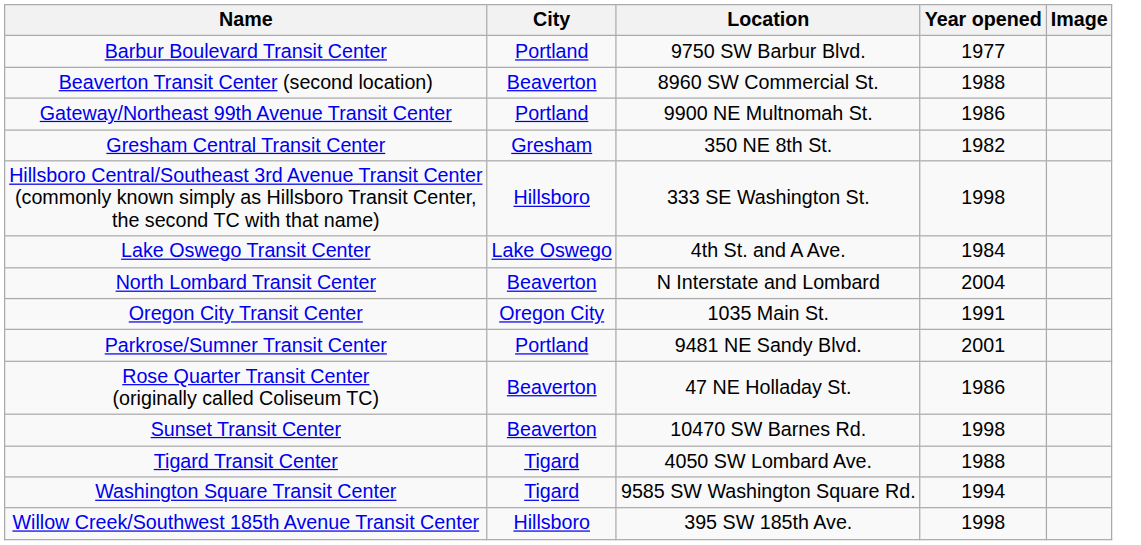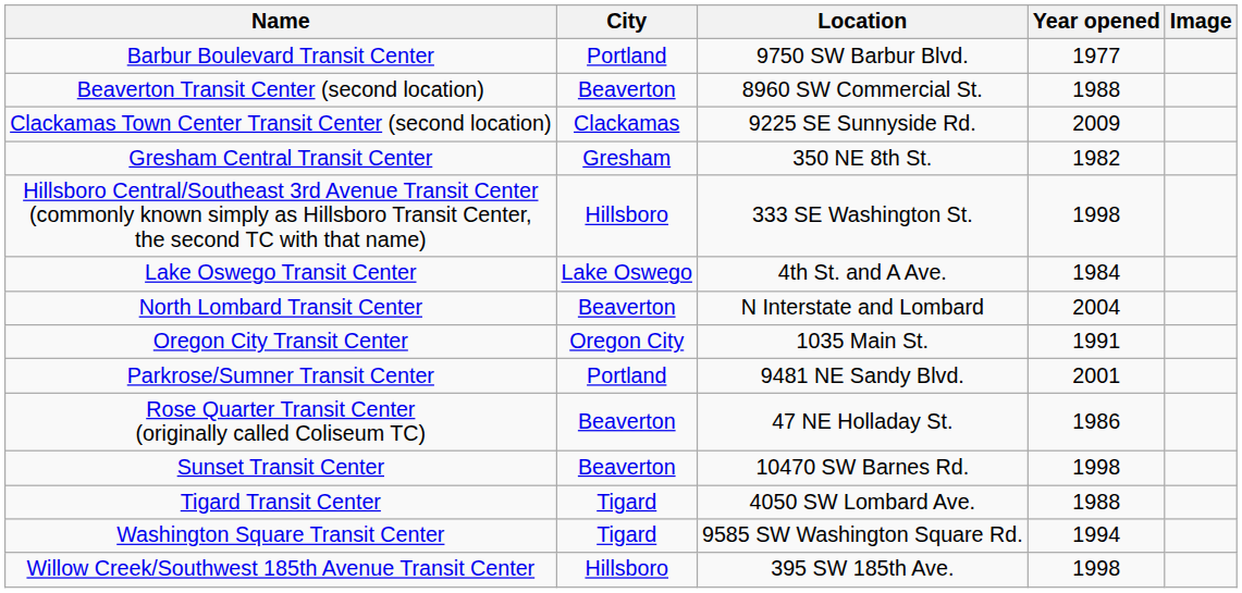 <table class="wikitable sortable" style="text-align:center;">
 <tr>
 <th>Name</th>
 <th>City</th>
 <th class=unsortable>Location</th>
 <th>Year opened</th>
 <th class=unsortable>Image</th>
 </tr>
 <tr>
 <td><a href='#'>Barbur Boulevard Transit Center</a></td>
 <td><a href='#'>Portland</a></td>
 <td>9750 SW Barbur Blvd.</td>
 <td>1977</td>
 <td></td>
 </tr>
 <tr>
 <td><a href='#'>Beaverton Transit Center</a> (second location)</td>
 <td><a href='#'>Beaverton</a></td>
 <td>8960 SW Commercial St.</td>
 <td>1988</td>
 <td></td>
 </tr>
 <tr>
-<td><a href='#'>Gateway/Northeast 99th Avenue Transit Center</a></td>
-<td><a href='#'>Portland</a></td>
-<td>9900 NE Multnomah St.</td>
-<td>1986</td>
+<td><a href='#'>Clackamas Town Center Transit Center</a> (second location)</td>
+<td><a href='#'>Clackamas</a></td>
+<td>9225 SE Sunnyside Rd.</td>
+<td>2009</td>
 <td></td>
 </tr>
 <tr>
 <td><a href='#'>Gresham Central Transit Center</a></td>
 <td><a href='#'>Gresham</a></td>
 <td>350 NE 8th St.</td>
 <td>1982</td>
 <td></td>
 </tr>
 <tr>
 <td><a href='#'>Hillsboro Central/Southeast 3rd Avenue Transit Center</a><br> (commonly known simply as Hillsboro Transit Center,<br> the second TC with that name)</td>
 <td><a href='#'>Hillsboro</a></td>
 <td>333 SE Washington St.</td>
 <td>1998</td>
 <td></td>
 </tr>
 <tr>
 <td><a href='#'>Lake Oswego Transit Center</a></td>
 <td><a href='#'>Lake Oswego</a></td>
 <td>4th St. and A Ave.</td>
 <td>1984</td>
 <td></td>
 </tr>
 <tr>
 <td><a href='#'>North Lombard Transit Center</a></td>
 <td><a href='#'>Beaverton</a></td>
 <td>N Interstate and Lombard</td>
 <td>2004</td>
 <td></td>
 </tr>
 <tr>
 <td><a href='#'>Oregon City Transit Center</a></td>
 <td><a href='#'>Oregon City</a></td>
 <td>1035 Main St.</td>
 <td>1991</td>
 <td></td>
 </tr>
 <tr>
 <td><a href='#'>Parkrose/Sumner Transit Center</a></td>
 <td><a href='#'>Portland</a></td>
 <td>9481 NE Sandy Blvd.</td>
 <td>2001</td>
 <td></td>
 </tr>
 <tr>
 <td><a href='#'>Rose Quarter Transit Center</a><br> (originally called Coliseum TC)</td>
 <td><a href='#'>Beaverton</a></td>
 <td>47 NE Holladay St.</td>
 <td>1986</td>
 <td></td>
 </tr>
 <tr>
 <td><a href='#'>Sunset Transit Center</a></td>
 <td><a href='#'>Beaverton</a></td>
 <td>10470 SW Barnes Rd.</td>
 <td>1998</td>
 <td></td>
 </tr>
 <tr>
 <td><a href='#'>Tigard Transit Center</a></td>
 <td><a href='#'>Tigard</a></td>
 <td>4050 SW Lombard Ave.</td>
 <td>1988</td>
 <td></td>
 </tr>
 <tr>
 <td><a href='#'>Washington Square Transit Center</a></td>
 <td><a href='#'>Tigard</a></td>
 <td>9585 SW Washington Square Rd.</td>
 <td>1994</td>
 <td></td>
 </tr>
 <tr>
 <td><a href='#'>Willow Creek/Southwest 185th Avenue Transit Center</a></td>
 <td><a href='#'>Hillsboro</a></td>
 <td>395 SW 185th Ave.</td>
 <td>1998</td>
 <td></td>
 </tr>
 </table>
